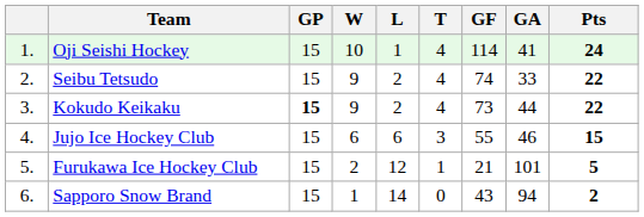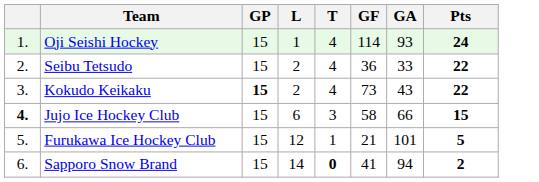 <table class="wikitable">
 <tr>
 <th width="30"></th>
 <th width="200">Team</th>
 <th width="30">GP</th>
-<th width="30">W</th>
 <th width="30">L</th>
 <th width="30">T</th>
 <th width="30">GF</th>
 <th width="30">GA</th>
 <th width="70">Pts</th>
 </tr>
 <tr bgcolor="#e6fae6" align="center">
 <td>1.</td>
 <td align="left"><a href='#'>Oji Seishi Hockey</a></td>
 <td>15</td>
-<td>10</td>
 <td>1</td>
 <td>4</td>
 <td>114</td>
-<td>41</td>
+<td>93</td>
 <td><strong>24</strong></td>
 </tr>
 <tr bgcolor="#FFFFFF" align="center">
 <td>2.</td>
 <td align="left"><a href='#'>Seibu Tetsudo</a></td>
 <td>15</td>
-<td>9</td>
 <td>2</td>
 <td>4</td>
-<td>74</td>
+<td>36</td>
 <td>33</td>
 <td><strong>22</strong></td>
 </tr>
 <tr bgcolor="#FFFFFF" align="center">
 <td>3.</td>
 <td align="left"><a href='#'>Kokudo Keikaku</a></td>
 <td><strong>15</strong></td>
-<td>9</td>
 <td>2</td>
 <td>4</td>
 <td>73</td>
-<td>44</td>
+<td>43</td>
 <td><strong>22</strong></td>
 </tr>
 <tr bgcolor="#FFFFFF" align="center">
-<td>4.</td>
+<td><strong>4.</strong></td>
 <td align="left"><a href='#'>Jujo Ice Hockey Club</a></td>
 <td>15</td>
 <td>6</td>
-<td>6</td>
 <td>3</td>
-<td>55</td>
-<td>46</td>
+<td>58</td>
+<td>66</td>
 <td><strong>15</strong></td>
 </tr>
 <tr bgcolor="#FFFFFF" align="center">
 <td>5.</td>
 <td align="left"><a href='#'>Furukawa Ice Hockey Club</a></td>
 <td>15</td>
-<td>2</td>
 <td>12</td>
 <td>1</td>
 <td>21</td>
 <td>101</td>
 <td><strong>5</strong></td>
 </tr>
 <tr bgcolor="#FFFFFF" align="center">
 <td>6.</td>
 <td align="left"><a href='#'>Sapporo Snow Brand</a></td>
 <td>15</td>
-<td>1</td>
 <td>14</td>
-<td>0</td>
-<td>43</td>
+<td><strong>0</strong></td>
+<td>41</td>
 <td>94</td>
 <td><strong>2</strong></td>
 </tr>
 </table>
